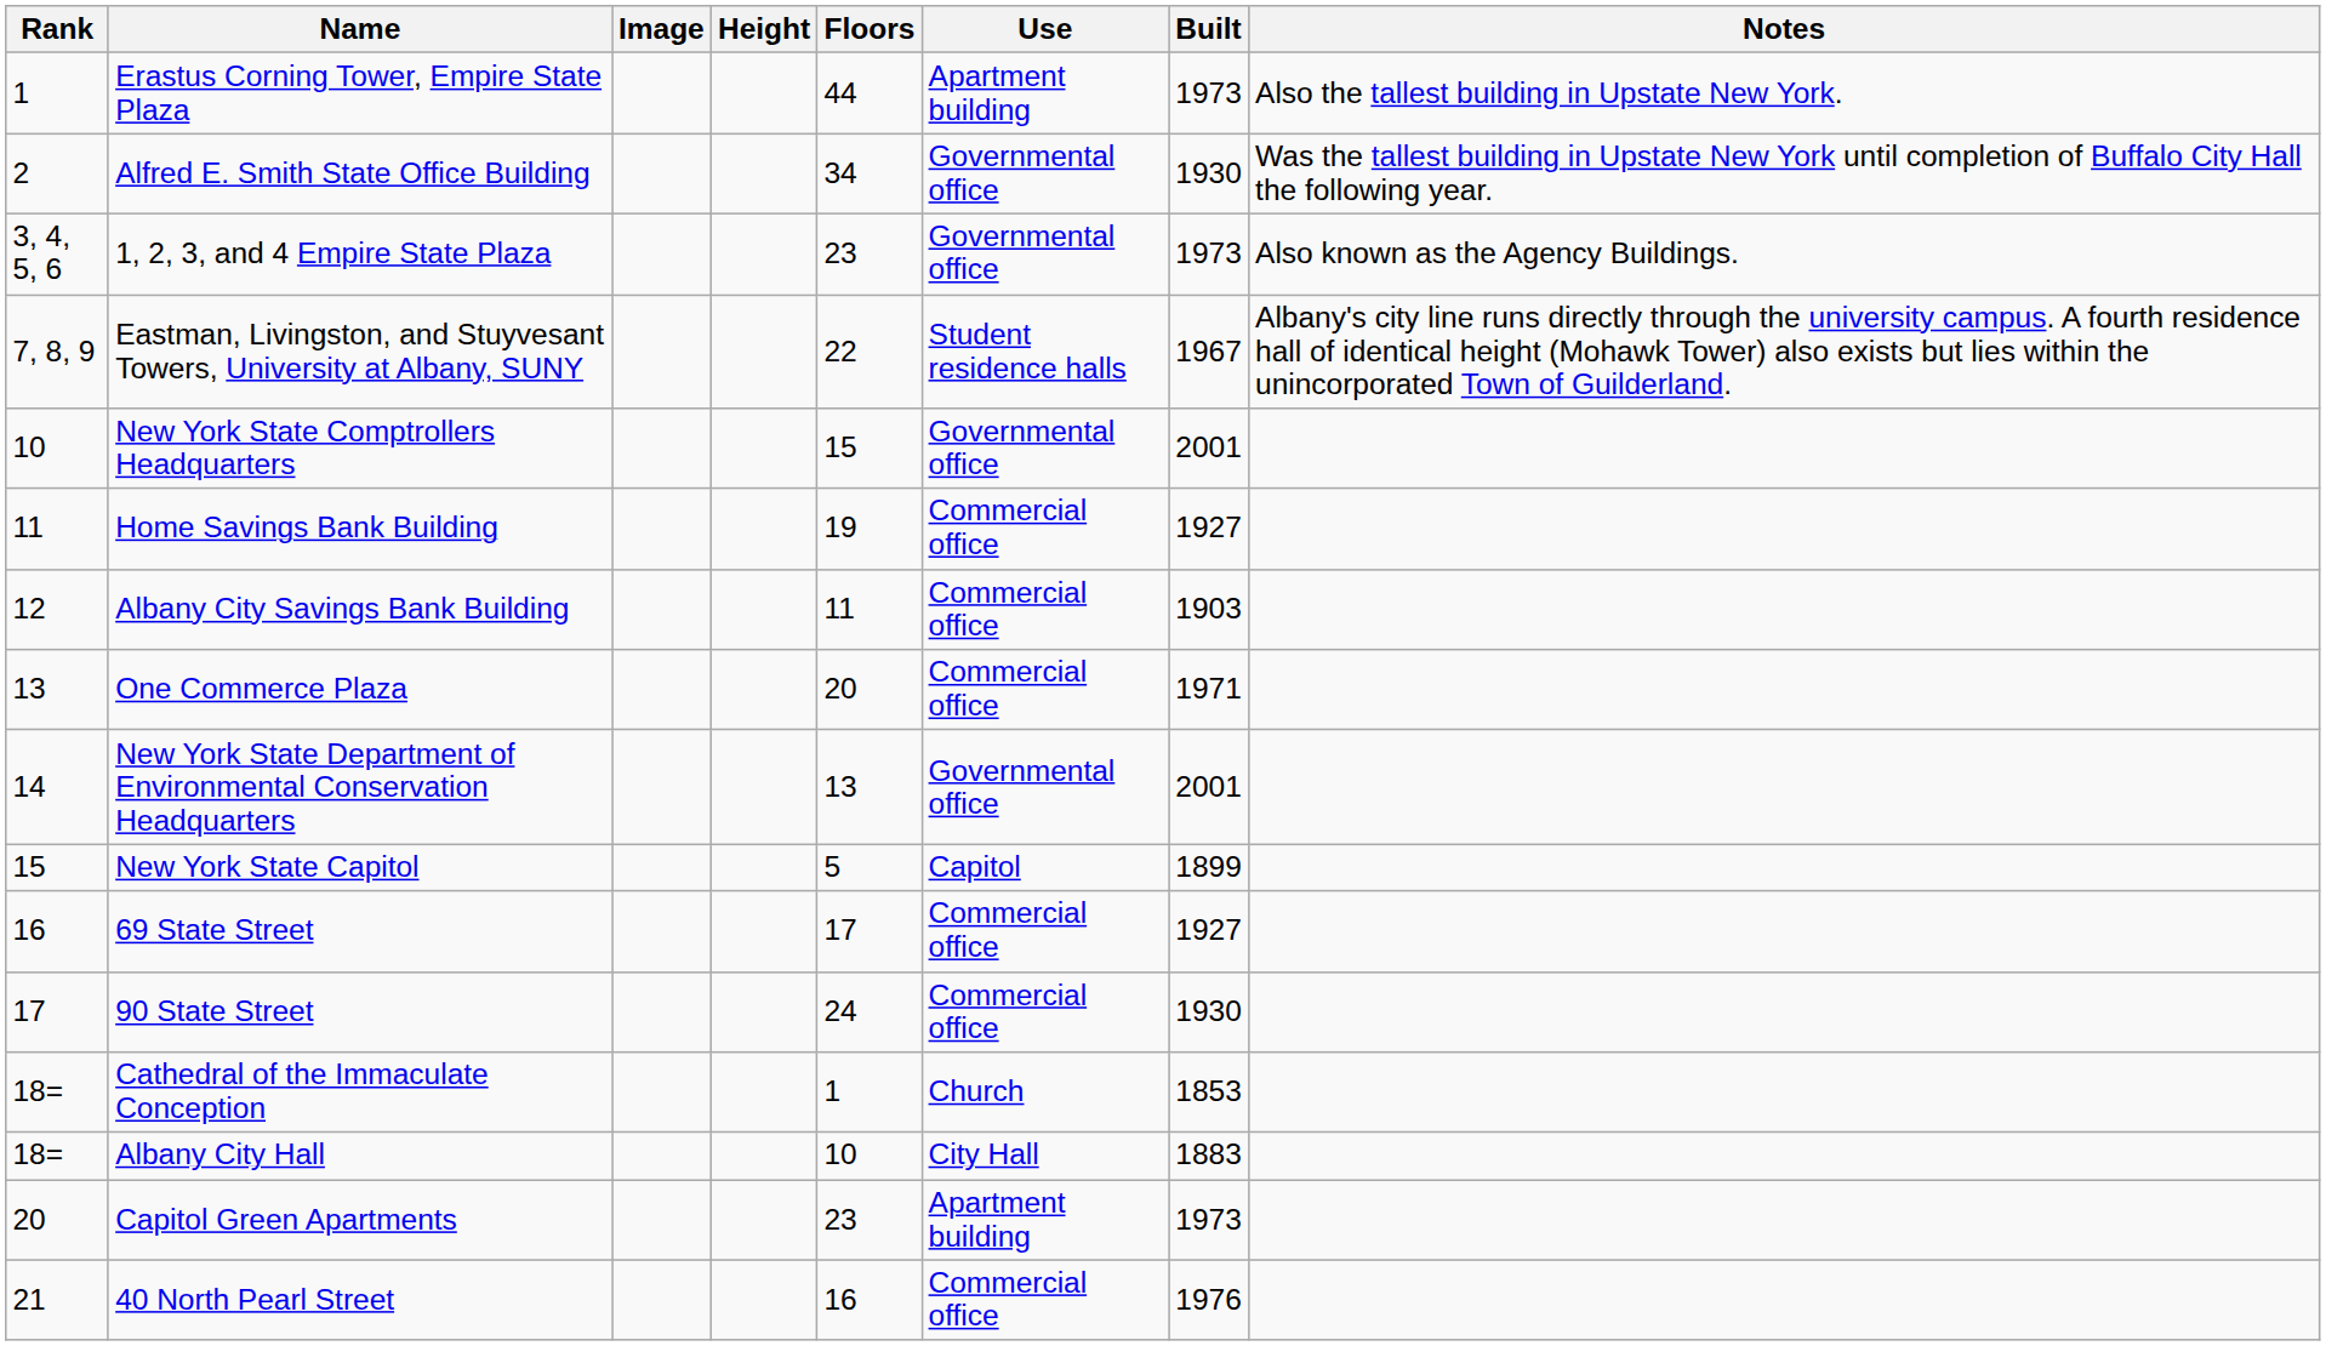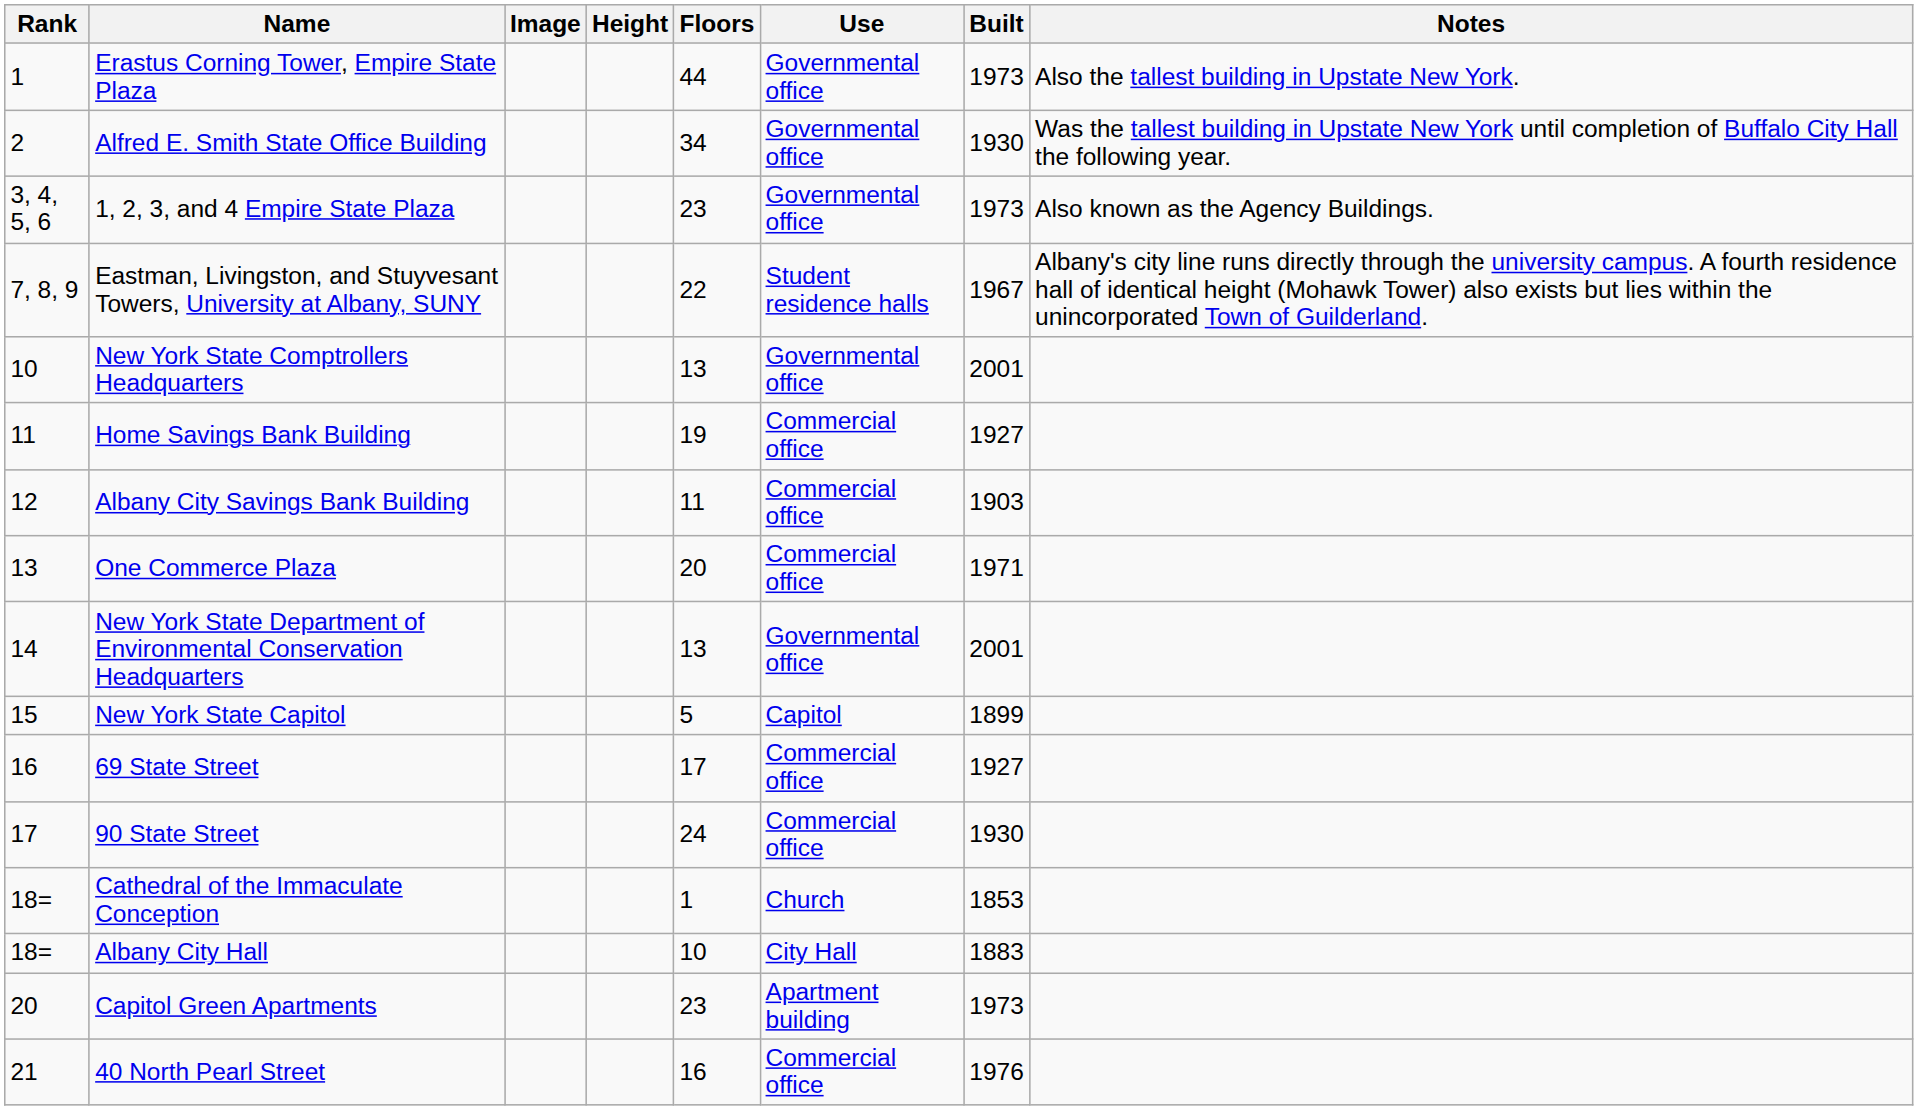 <table class="wikitable sortable">
 <tr>
 <th>Rank</th>
 <th>Name</th>
 <th>Image</th>
 <th>Height</th>
 <th>Floors</th>
 <th>Use</th>
 <th>Built</th>
 <th>Notes</th>
 </tr>
 <tr>
 <td>1</td>
 <td><a href='#'>Erastus Corning Tower</a>, <a href='#'>Empire State Plaza</a></td>
 <td></td>
 <td></td>
 <td>44</td>
-<td><a href='#'>Apartment building</a></td>
+<td><a href='#'>Governmental</a> <a href='#'>office</a></td>
 <td>1973</td>
 <td>Also the <a href='#'>tallest building in Upstate New York</a>.</td>
 </tr>
 <tr>
 <td>2</td>
 <td><a href='#'>Alfred E. Smith State Office Building</a></td>
 <td></td>
 <td></td>
 <td>34</td>
 <td><a href='#'>Governmental</a> <a href='#'>office</a></td>
 <td>1930</td>
 <td>Was the <a href='#'>tallest building in Upstate New York</a> until completion of <a href='#'>Buffalo City Hall</a> the following year.</td>
 </tr>
 <tr>
 <td>3, 4, 5, 6</td>
 <td>1, 2, 3, and 4 <a href='#'>Empire State Plaza</a></td>
 <td></td>
 <td></td>
 <td>23</td>
 <td><a href='#'>Governmental</a> <a href='#'>office</a></td>
 <td>1973</td>
 <td>Also known as the Agency Buildings.</td>
 </tr>
 <tr>
 <td>7, 8, 9</td>
 <td>Eastman, Livingston, and Stuyvesant Towers, <a href='#'>University at Albany, SUNY</a></td>
 <td></td>
 <td></td>
 <td>22</td>
 <td><a href='#'>Student residence halls</a></td>
 <td>1967</td>
 <td>Albany's city line runs directly through the <a href='#'>university campus</a>. A fourth residence hall of identical height (Mohawk Tower) also exists but lies within the unincorporated <a href='#'>Town of Guilderland</a>.</td>
 </tr>
 <tr>
 <td>10</td>
 <td><a href='#'>New York State Comptrollers Headquarters</a></td>
 <td></td>
 <td></td>
-<td>15</td>
+<td>13</td>
 <td><a href='#'>Governmental</a> <a href='#'>office</a></td>
 <td>2001</td>
 <td></td>
 </tr>
 <tr>
 <td>11</td>
 <td><a href='#'>Home Savings Bank Building</a></td>
 <td></td>
 <td></td>
 <td>19</td>
 <td><a href='#'>Commercial office</a></td>
 <td>1927</td>
 <td></td>
 </tr>
 <tr>
 <td>12</td>
 <td><a href='#'>Albany City Savings Bank Building</a></td>
 <td></td>
 <td></td>
 <td>11</td>
 <td><a href='#'>Commercial office</a></td>
 <td>1903</td>
 <td></td>
 </tr>
 <tr>
 <td>13</td>
 <td><a href='#'>One Commerce Plaza</a></td>
 <td></td>
 <td></td>
 <td>20</td>
 <td><a href='#'>Commercial office</a></td>
 <td>1971</td>
 <td></td>
 </tr>
 <tr>
 <td>14</td>
 <td><a href='#'>New York State Department of Environmental Conservation Headquarters</a></td>
 <td></td>
 <td></td>
 <td>13</td>
 <td><a href='#'>Governmental</a> <a href='#'>office</a></td>
 <td>2001</td>
 <td></td>
 </tr>
 <tr>
 <td>15</td>
 <td><a href='#'>New York State Capitol</a></td>
 <td></td>
 <td></td>
 <td>5</td>
 <td><a href='#'>Capitol</a></td>
 <td>1899</td>
 <td></td>
 </tr>
 <tr>
 <td>16</td>
 <td><a href='#'>69 State Street</a></td>
 <td></td>
 <td></td>
 <td>17</td>
 <td><a href='#'>Commercial office</a></td>
 <td>1927</td>
 <td></td>
 </tr>
 <tr>
 <td>17</td>
 <td><a href='#'>90 State Street</a></td>
 <td></td>
 <td></td>
 <td>24</td>
 <td><a href='#'>Commercial office</a></td>
 <td>1930</td>
 <td></td>
 </tr>
 <tr>
 <td>18=</td>
 <td><a href='#'>Cathedral of the Immaculate Conception</a></td>
 <td></td>
 <td></td>
 <td>1</td>
 <td><a href='#'>Church</a></td>
 <td>1853</td>
 </tr>
 <tr>
 <td>18=</td>
 <td><a href='#'>Albany City Hall</a></td>
 <td></td>
 <td></td>
 <td>10</td>
 <td><a href='#'>City Hall</a></td>
 <td>1883</td>
 <td></td>
 </tr>
 <tr>
 <td>20</td>
 <td><a href='#'>Capitol Green Apartments</a></td>
 <td></td>
 <td></td>
 <td>23</td>
 <td><a href='#'>Apartment building</a></td>
 <td>1973</td>
 <td></td>
 </tr>
 <tr>
 <td>21</td>
 <td><a href='#'>40 North Pearl Street</a></td>
 <td></td>
 <td></td>
 <td>16</td>
 <td><a href='#'>Commercial office</a></td>
 <td>1976</td>
 <td></td>
 </tr>
 </table>
